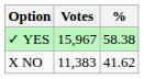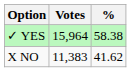 <table class="wikitable">
 <tr>
 <th>Option</th>
 <th>Votes</th>
 <th>%</th>
 </tr>
 <tr>
 <td style=background:#bbf8be>✓ YES</td>
-<td style=background:#bbf8be>15,967</td>
+<td style=background:#bbf8be>15,964</td>
 <td style=background:#bbf8be>58.38</td>
 </tr>
 <tr>
 <td>X NO</td>
 <td>11,383</td>
 <td>41.62</td>
 </tr>
 </table>
